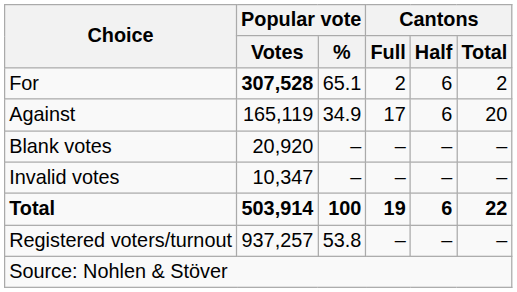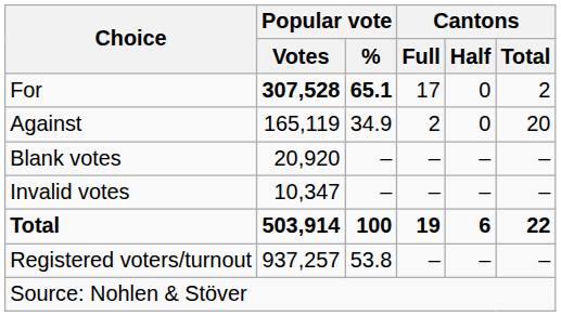 <table class=wikitable style=text-align:right>
 <tr>
 <th rowspan=2>Choice</th>
 <th colspan=2>Popular vote</th>
 <th colspan=3>Cantons</th>
 </tr>
 <tr>
 <th>Votes</th>
 <th>%</th>
 <th>Full</th>
 <th>Half</th>
 <th>Total</th>
 </tr>
 <tr>
 <td align=left>For</td>
 <td><strong>307,528</strong></td>
-<td>65.1</td>
-<td>2</td>
-<td>6</td>
+<td><strong>65.1</strong></td>
+<td>17</td>
+<td>0</td>
 <td>2</td>
 </tr>
 <tr>
 <td align=left>Against</td>
 <td>165,119</td>
 <td>34.9</td>
-<td>17</td>
-<td>6</td>
+<td>2</td>
+<td>0</td>
 <td>20</td>
 </tr>
 <tr>
 <td align=left>Blank votes</td>
 <td>20,920</td>
 <td>–</td>
 <td>–</td>
 <td>–</td>
 <td>–</td>
 </tr>
 <tr>
 <td align=left>Invalid votes</td>
 <td>10,347</td>
 <td>–</td>
 <td>–</td>
 <td>–</td>
 <td>–</td>
 </tr>
 <tr>
 <td align=left><strong>Total</strong></td>
 <td><strong>503,914</strong></td>
 <td><strong>100</strong></td>
 <td><strong>19</strong></td>
 <td><strong>6</strong></td>
 <td><strong>22</strong></td>
 </tr>
 <tr>
 <td align=left>Registered voters/turnout</td>
 <td>937,257</td>
 <td>53.8</td>
 <td>–</td>
 <td>–</td>
 <td>–</td>
 </tr>
 <tr>
 <td align=left colspan=6>Source: Nohlen & Stöver</td>
 </tr>
 </table>
